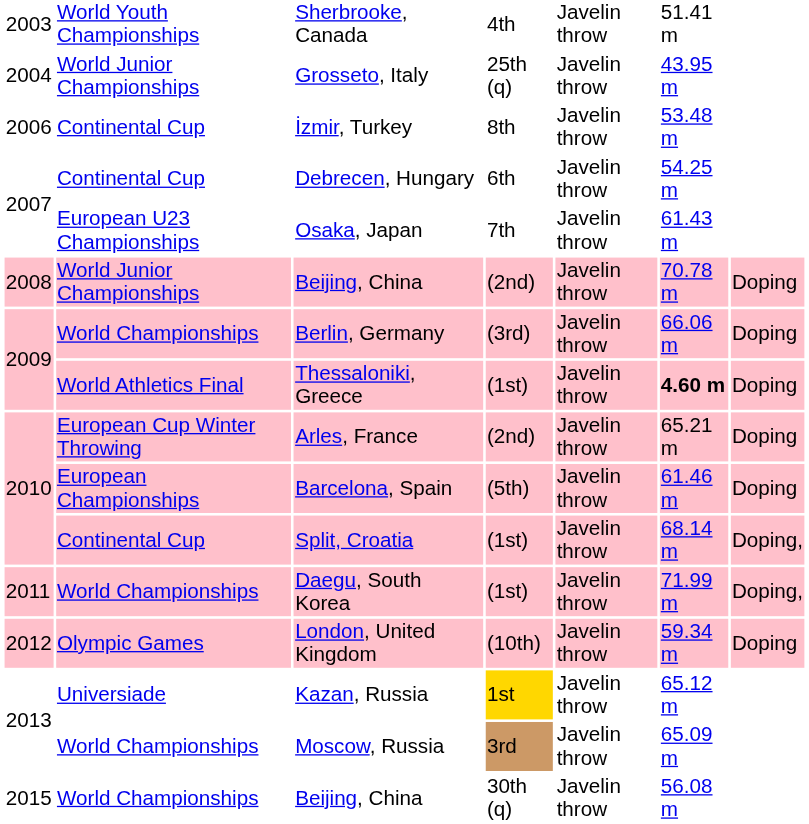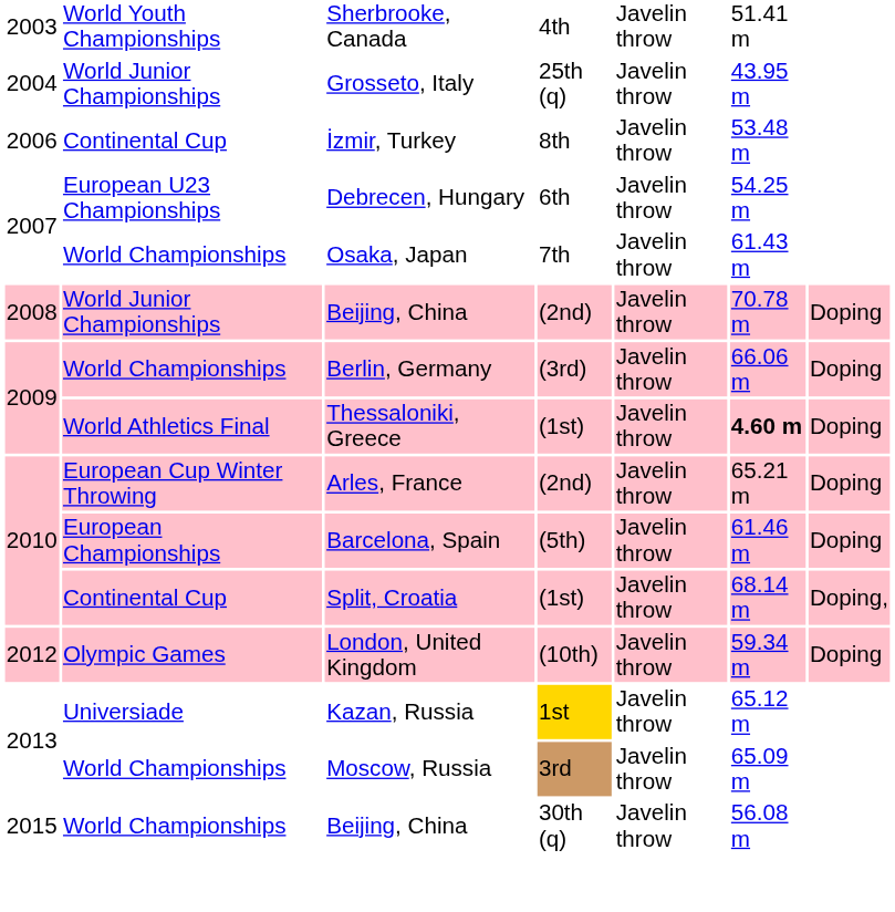 <table>
 <tr>
 <td>2003</td>
 <td><a href='#'>World Youth Championships</a></td>
 <td><a href='#'>Sherbrooke</a>, Canada</td>
 <td>4th</td>
 <td>Javelin throw</td>
 <td>51.41 m</td>
 </tr>
 <tr>
 <td>2004</td>
 <td><a href='#'>World Junior Championships</a></td>
 <td><a href='#'>Grosseto</a>, Italy</td>
 <td>25th (q)</td>
 <td>Javelin throw</td>
 <td><a href='#'>43.95 m</a></td>
 </tr>
 <tr>
 <td>2006</td>
 <td><a href='#'>Continental Cup</a></td>
 <td><a href='#'>İzmir</a>, Turkey</td>
 <td>8th</td>
 <td>Javelin throw</td>
 <td><a href='#'>53.48 m</a></td>
 </tr>
 <tr>
 <td rowspan=2>2007</td>
-<td><a href='#'>Continental Cup</a></td>
+<td><a href='#'>European U23 Championships</a></td>
 <td><a href='#'>Debrecen</a>, Hungary</td>
 <td>6th</td>
 <td>Javelin throw</td>
 <td><a href='#'>54.25 m</a></td>
 </tr>
 <tr>
-<td><a href='#'>European U23 Championships</a></td>
+<td><a href='#'>World Championships</a></td>
 <td><a href='#'>Osaka</a>, Japan</td>
 <td>7th</td>
 <td>Javelin throw</td>
 <td><a href='#'>61.43 m</a></td>
 </tr>
 <tr bgcolor=pink>
 <td>2008</td>
 <td><a href='#'>World Junior Championships</a></td>
 <td><a href='#'>Beijing</a>, China</td>
 <td> (2nd)</td>
 <td>Javelin throw</td>
 <td><a href='#'>70.78 m</a></td>
 <td>Doping</td>
 </tr>
 <tr bgcolor=pink>
 <td rowspan=2>2009</td>
 <td><a href='#'>World Championships</a></td>
 <td><a href='#'>Berlin</a>, Germany</td>
 <td> (3rd)</td>
 <td>Javelin throw</td>
 <td><a href='#'>66.06 m</a></td>
 <td>Doping</td>
 </tr>
 <tr bgcolor=pink>
 <td><a href='#'>World Athletics Final</a></td>
 <td><a href='#'>Thessaloniki</a>, Greece</td>
 <td> (1st)</td>
 <td>Javelin throw</td>
 <td><strong>4.60 m</strong></td>
 <td>Doping</td>
 </tr>
 <tr bgcolor=pink>
 <td rowspan=3>2010</td>
 <td><a href='#'>European Cup Winter Throwing</a></td>
 <td><a href='#'>Arles</a>, France</td>
 <td> (2nd)</td>
 <td>Javelin throw</td>
 <td>65.21 m</td>
 <td>Doping</td>
 </tr>
 <tr bgcolor=pink>
 <td><a href='#'>European Championships</a></td>
 <td><a href='#'>Barcelona</a>, Spain</td>
 <td> (5th)</td>
 <td>Javelin throw</td>
 <td><a href='#'>61.46 m</a></td>
 <td>Doping</td>
 </tr>
 <tr bgcolor=pink>
 <td><a href='#'>Continental Cup</a></td>
 <td><a href='#'>Split, Croatia</a></td>
 <td> (1st)</td>
 <td>Javelin throw</td>
 <td><a href='#'>68.14 m</a></td>
 <td>Doping, </td>
 </tr>
 <tr bgcolor=pink>
-<td>2011</td>
-<td><a href='#'>World Championships</a></td>
-<td><a href='#'>Daegu</a>, South Korea</td>
-<td> (1st)</td>
-<td>Javelin throw</td>
-<td><a href='#'>71.99 m</a></td>
-<td>Doping,  </td>
-</tr>
-<tr bgcolor=pink>
 <td>2012</td>
 <td><a href='#'>Olympic Games</a></td>
 <td><a href='#'>London</a>, United Kingdom</td>
 <td> (10th)</td>
 <td>Javelin throw</td>
 <td><a href='#'>59.34 m</a></td>
 <td>Doping</td>
 </tr>
 <tr>
 <td rowspan=2>2013</td>
 <td><a href='#'>Universiade</a></td>
 <td><a href='#'>Kazan</a>, Russia</td>
 <td bgcolor=gold>1st</td>
 <td>Javelin throw</td>
 <td><a href='#'>65.12 m</a></td>
 </tr>
 <tr>
 <td><a href='#'>World Championships</a></td>
 <td><a href='#'>Moscow</a>, Russia</td>
 <td bgcolor="cc9966">3rd</td>
 <td>Javelin throw</td>
 <td><a href='#'>65.09 m</a></td>
 </tr>
 <tr>
 <td>2015</td>
 <td><a href='#'>World Championships</a></td>
 <td><a href='#'>Beijing</a>, China</td>
 <td>30th (q)</td>
 <td>Javelin throw</td>
 <td><a href='#'>56.08 m</a></td>
 </tr>
 </table>
